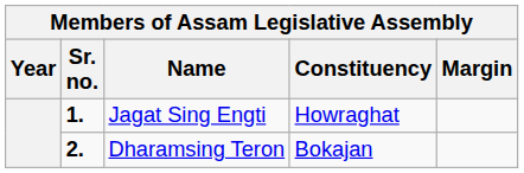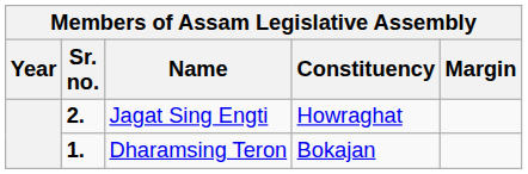 <table class="wikitable sortable">
 <tr>
 <th colspan="5">Members of Assam Legislative Assembly</th>
 </tr>
 <tr>
 <th>Year</th>
 <th>Sr.<br>no.</th>
 <th>Name</th>
 <th>Constituency</th>
 <th>Margin</th>
 </tr>
 <tr>
 <th rowspan="2"></th>
-<td><strong>1.</strong></td>
+<td><strong>2.</strong></td>
 <td><a href='#'>Jagat Sing Engti</a></td>
 <td><a href='#'>Howraghat</a></td>
 <td></td>
 </tr>
 <tr>
-<td><strong>2.</strong></td>
+<td><strong>1.</strong></td>
 <td><a href='#'>Dharamsing Teron</a></td>
 <td><a href='#'>Bokajan</a></td>
 <td></td>
 </tr>
 </table>
